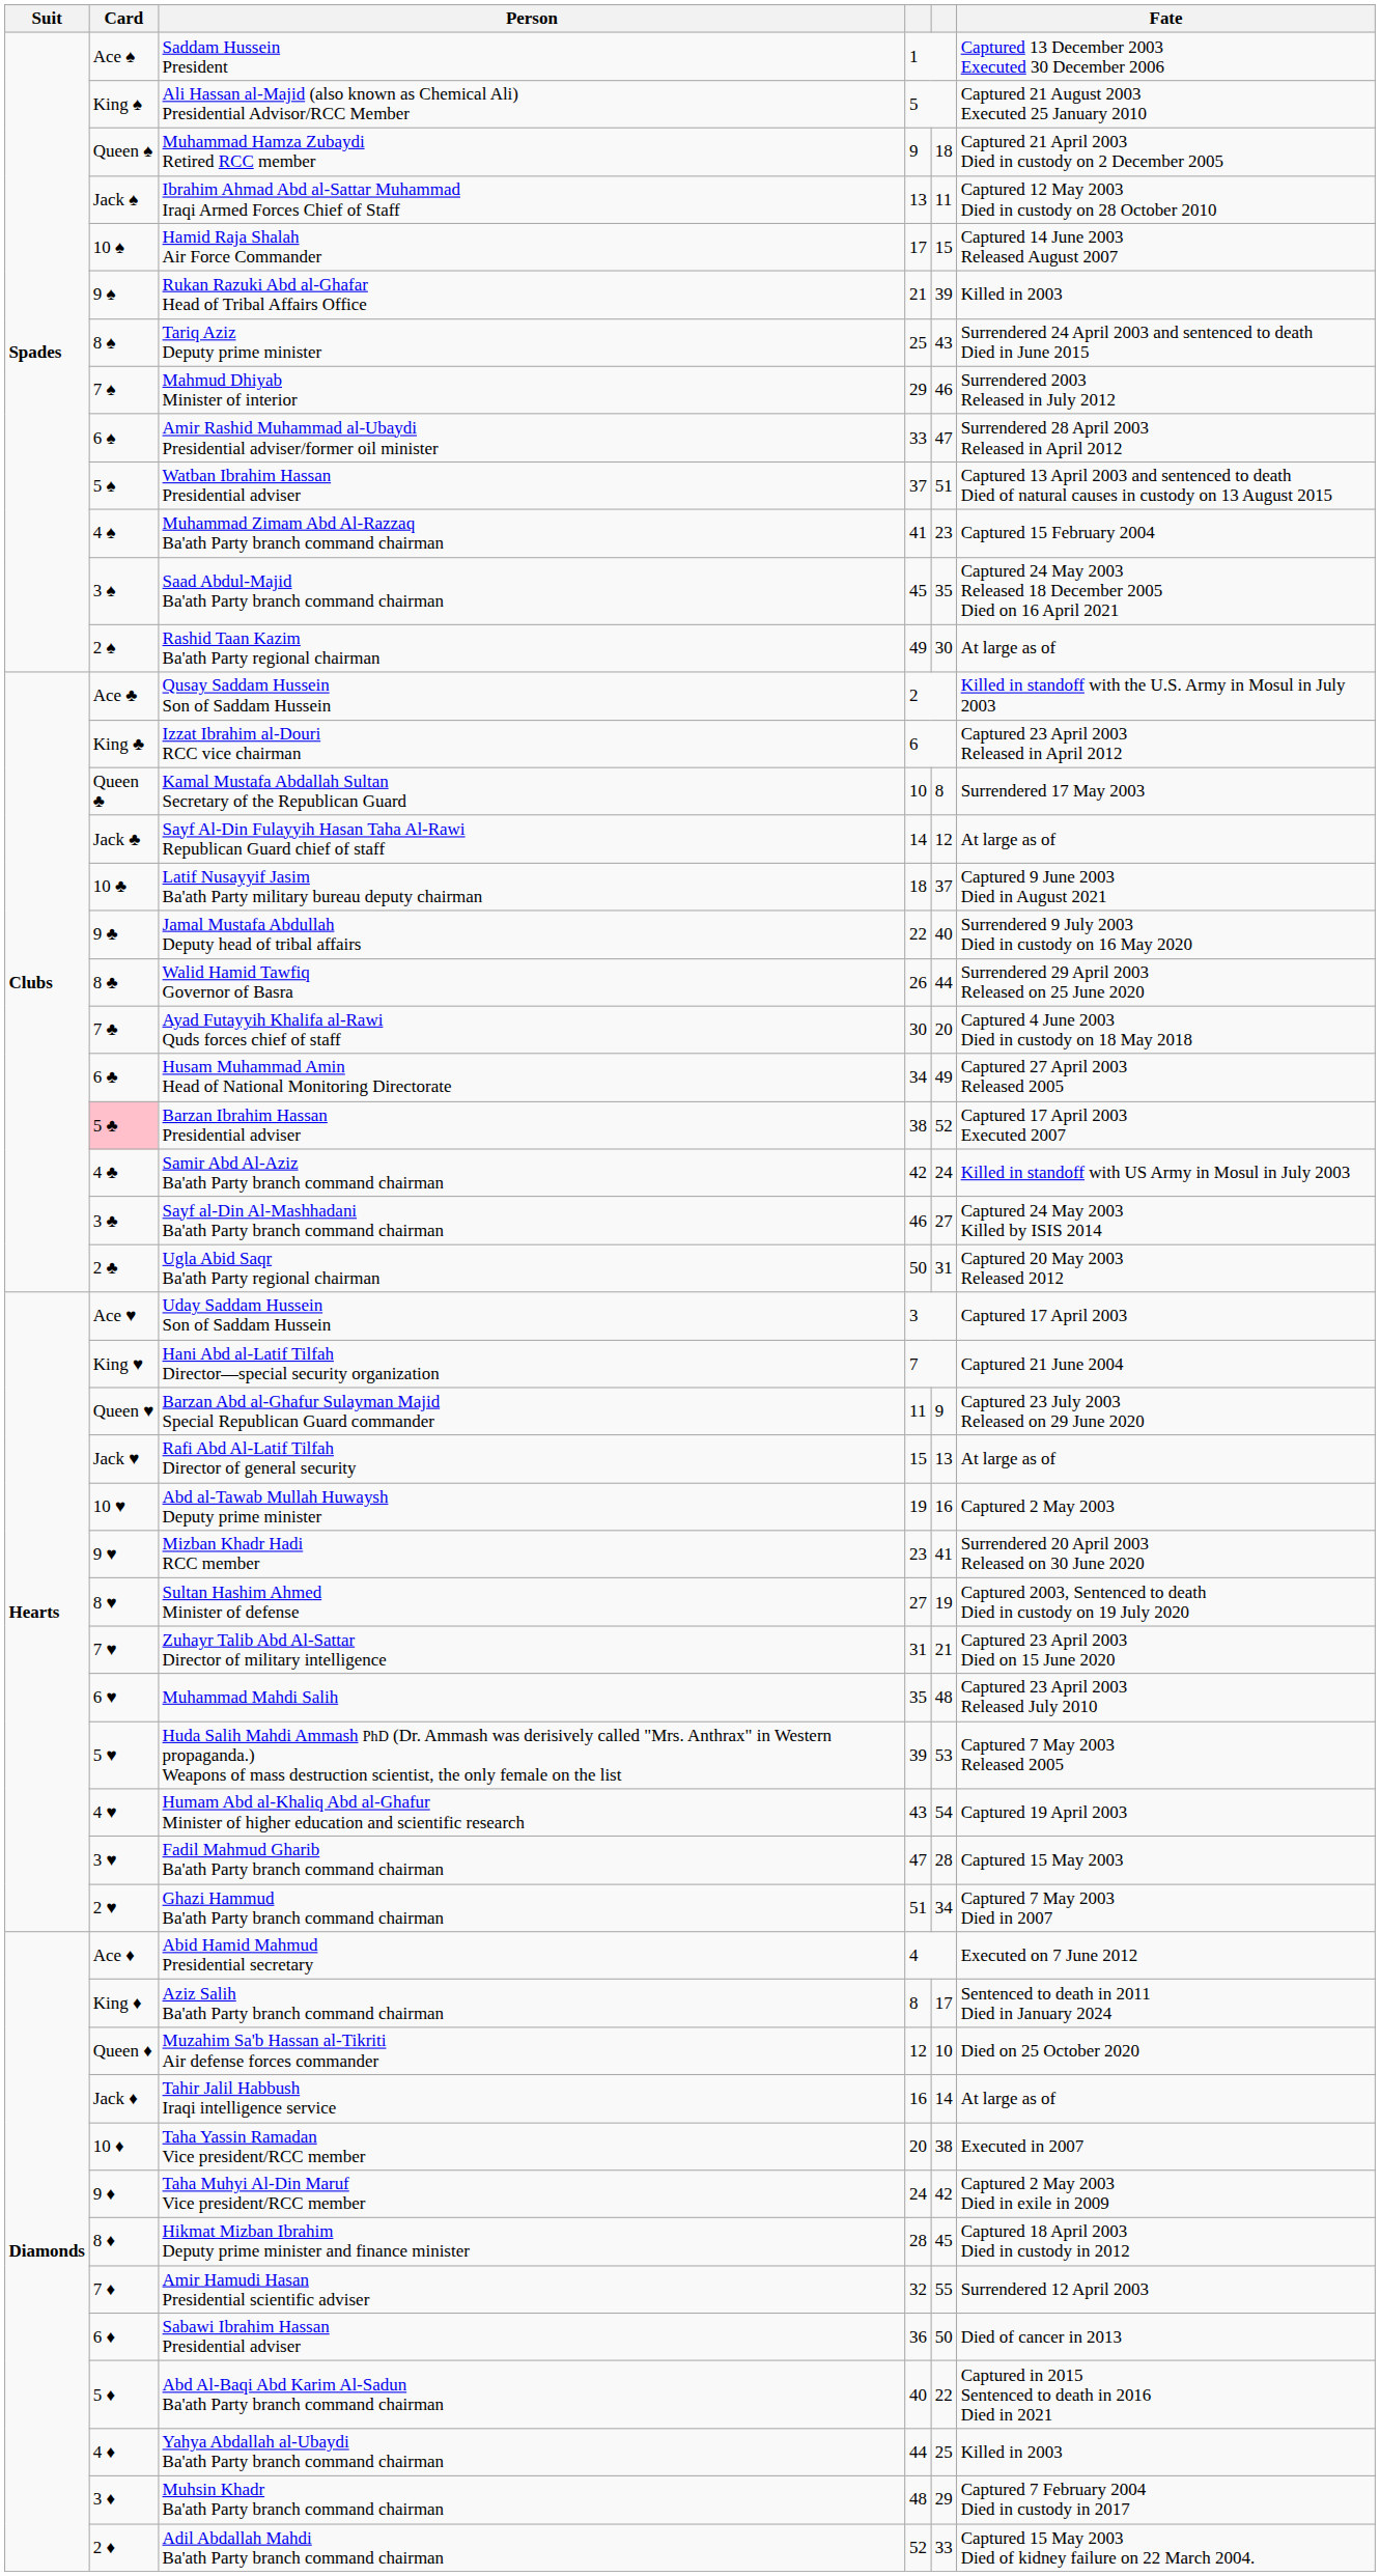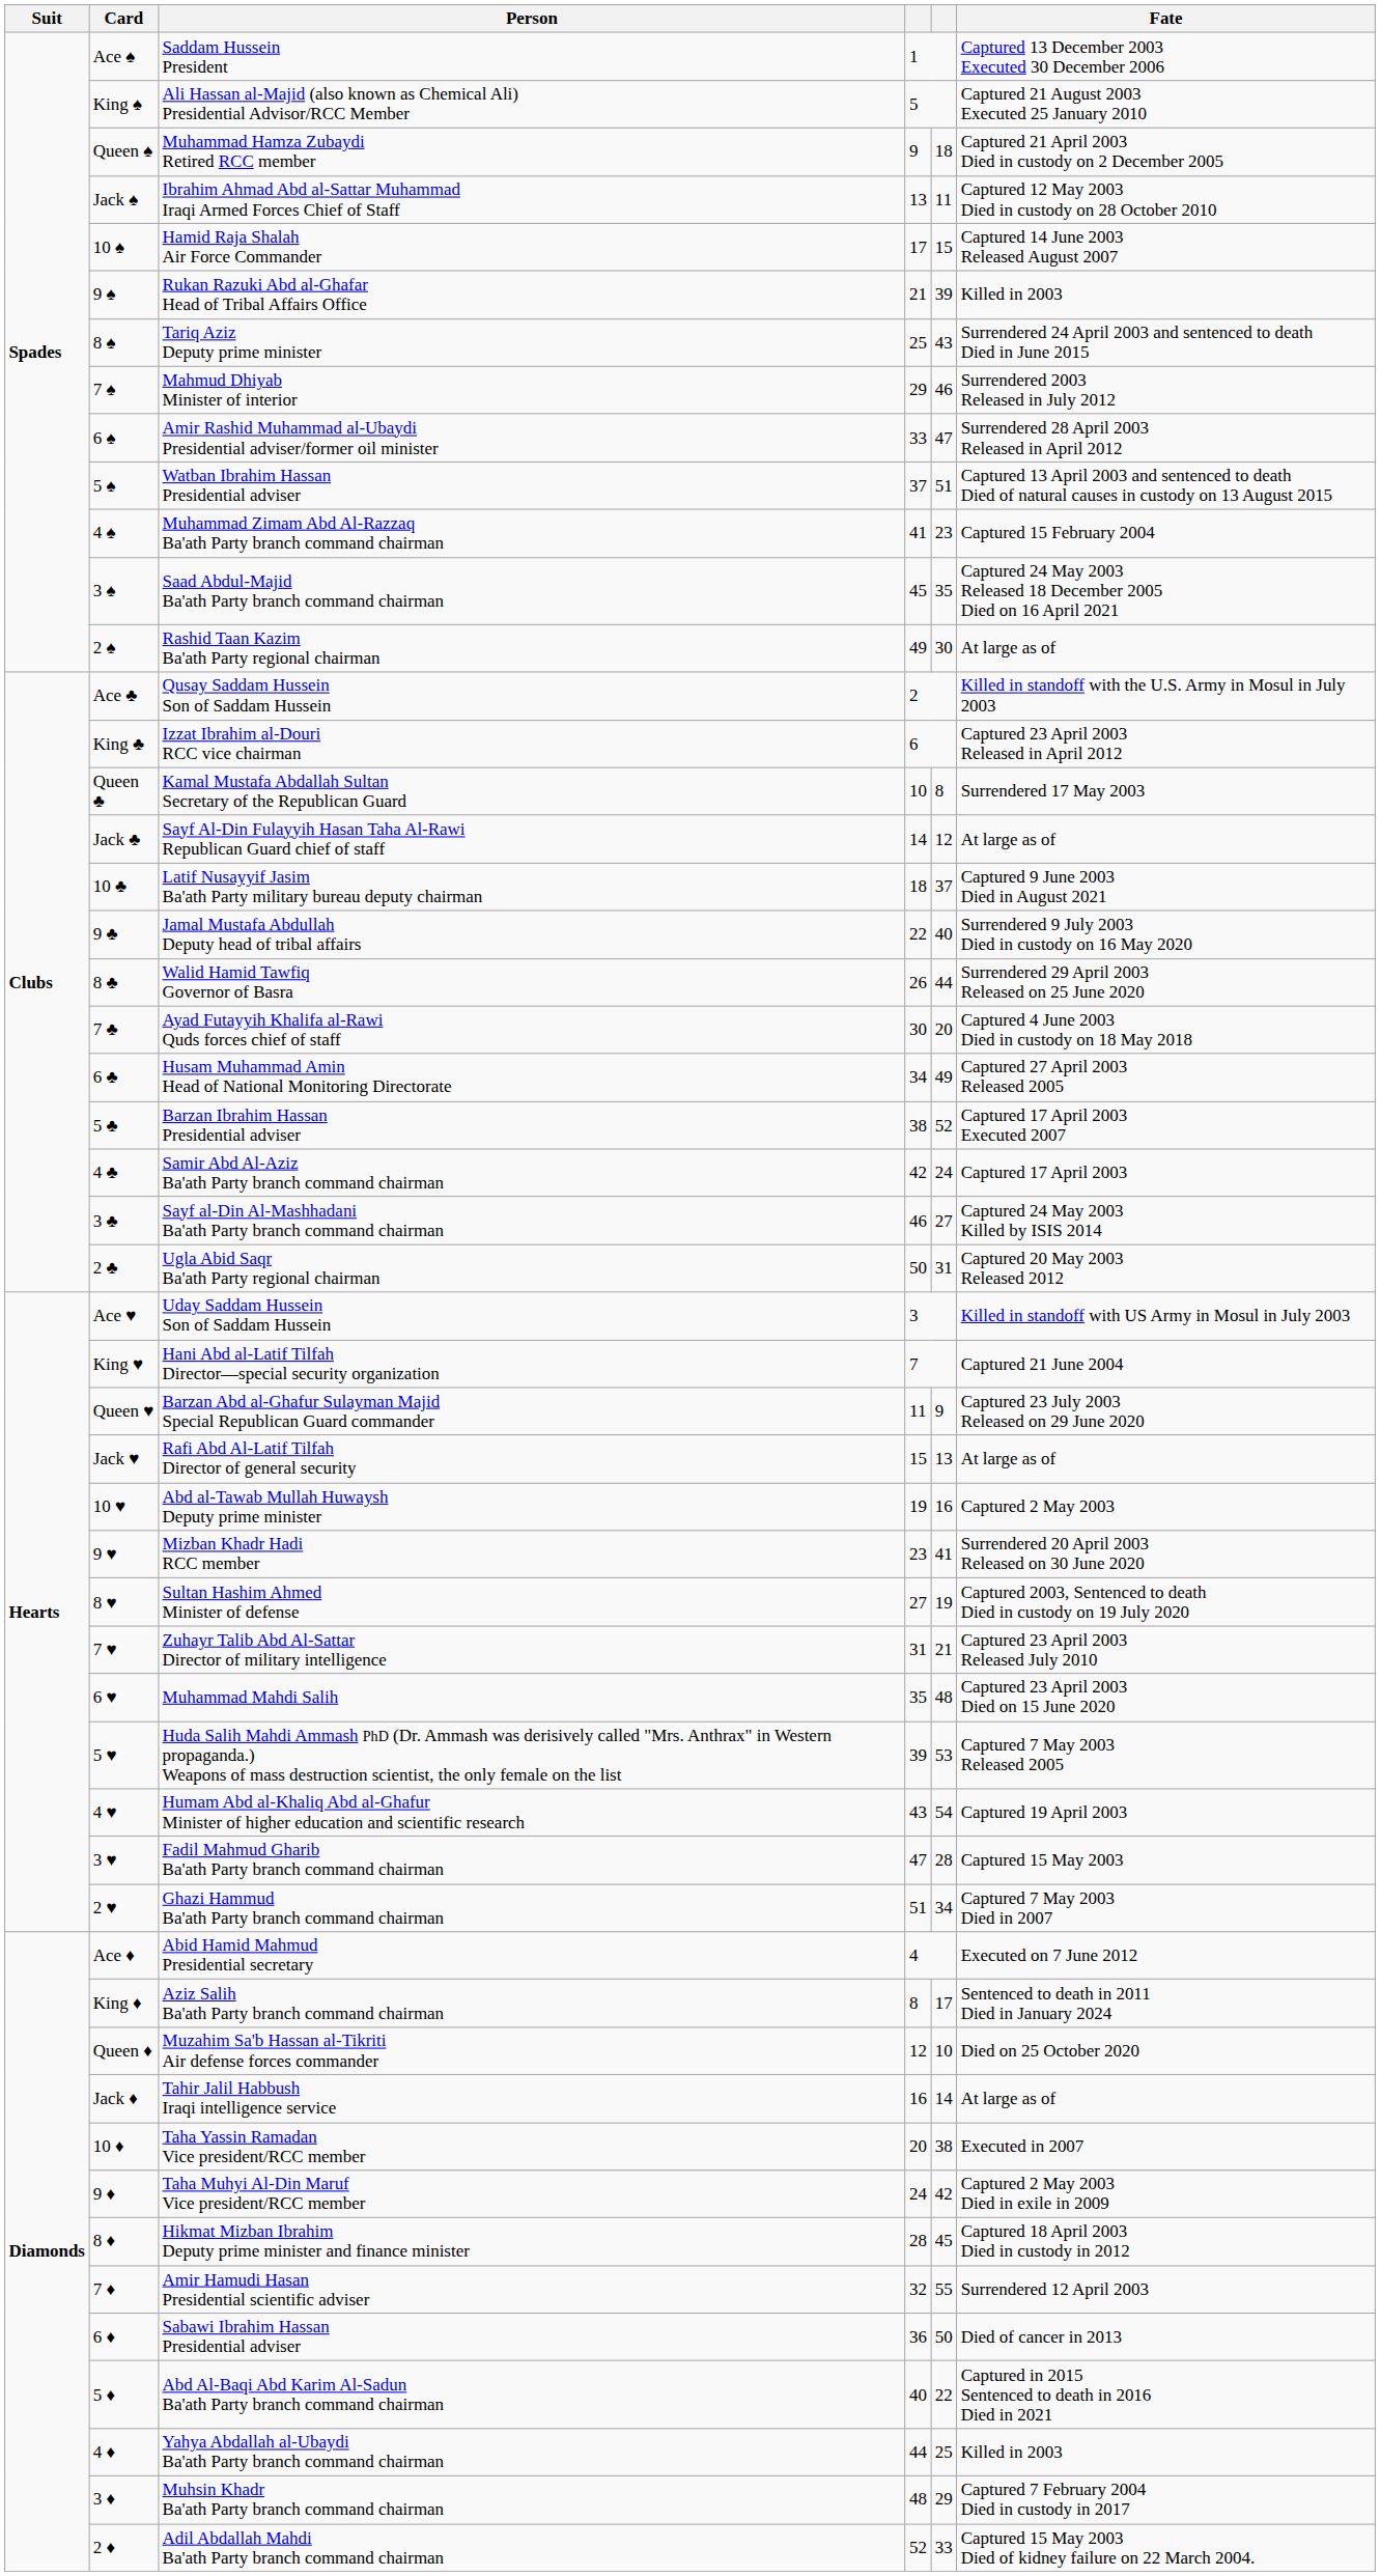 <table class="wikitable sortable">
 <tr>
 <th>Suit</th>
 <th>Card</th>
 <th>Person</th>
 <th></th>
 <th></th>
 <th>Fate</th>
 </tr>
 <tr>
 <td rowspan = "13"><strong>Spades</strong></td>
 <td data-sort-value="14 ♠">Ace ♠</td>
 <td><a href='#'>Saddam Hussein</a><br>President</td>
 <td colspan="2">1</td>
 <td><a href='#'>Captured</a> 13 December 2003<br><a href='#'>Executed</a> 30 December 2006</td>
 </tr>
 <tr>
 <td data-sort-value="13 ♠">King ♠</td>
 <td><a href='#'>Ali Hassan al-Majid</a> (also known as Chemical Ali)<br>Presidential Advisor/RCC Member</td>
 <td colspan="2">5</td>
 <td>Captured 21 August 2003<br>Executed 25 January 2010</td>
 </tr>
 <tr>
 <td data-sort-value="12 ♠">Queen ♠</td>
 <td><a href='#'>Muhammad Hamza Zubaydi</a><br>Retired <a href='#'>RCC</a> member</td>
 <td>9</td>
 <td>18</td>
 <td>Captured 21 April 2003<br>Died in custody on 2 December 2005</td>
 </tr>
 <tr>
 <td data-sort-value="11 ♠">Jack ♠</td>
 <td><a href='#'>Ibrahim Ahmad Abd al-Sattar Muhammad</a><br>Iraqi Armed Forces Chief of Staff</td>
 <td>13</td>
 <td>11</td>
 <td>Captured 12 May 2003<br>Died in custody on 28 October 2010</td>
 </tr>
 <tr>
 <td>10 ♠</td>
 <td><a href='#'>Hamid Raja Shalah</a><br>Air Force Commander</td>
 <td>17</td>
 <td>15</td>
 <td>Captured 14 June 2003<br>Released August 2007</td>
 </tr>
 <tr>
 <td>9 ♠</td>
 <td><a href='#'>Rukan Razuki Abd al-Ghafar</a><br>Head of Tribal Affairs Office</td>
 <td>21</td>
 <td>39</td>
 <td>Killed in 2003</td>
 </tr>
 <tr>
 <td>8 ♠</td>
 <td><a href='#'>Tariq Aziz</a><br>Deputy prime minister</td>
 <td>25</td>
 <td>43</td>
 <td>Surrendered 24 April 2003 and sentenced to death<br>Died in June 2015</td>
 </tr>
 <tr>
 <td>7 ♠</td>
 <td><a href='#'>Mahmud Dhiyab</a><br>Minister of interior</td>
 <td>29</td>
 <td>46</td>
 <td>Surrendered 2003<br>Released in July 2012</td>
 </tr>
 <tr>
 <td>6 ♠</td>
 <td><a href='#'>Amir Rashid Muhammad al-Ubaydi</a><br>Presidential adviser/former oil minister</td>
 <td>33</td>
 <td>47</td>
 <td>Surrendered 28 April 2003<br>Released in April 2012</td>
 </tr>
 <tr>
 <td>5 ♠</td>
 <td><a href='#'>Watban Ibrahim Hassan</a><br>Presidential adviser</td>
 <td>37</td>
 <td>51</td>
 <td>Captured 13 April 2003 and sentenced to death<br>Died of natural causes in custody on 13 August 2015</td>
 </tr>
 <tr>
 <td>4 ♠</td>
 <td><a href='#'>Muhammad Zimam Abd Al-Razzaq</a><br>Ba'ath Party branch command chairman</td>
 <td>41</td>
 <td>23</td>
 <td>Captured 15 February 2004</td>
 </tr>
 <tr>
 <td>3 ♠</td>
 <td><a href='#'>Saad Abdul-Majid</a><br>Ba'ath Party branch command chairman</td>
 <td>45</td>
 <td>35</td>
 <td>Captured 24 May 2003<br>Released 18 December 2005<br>Died on 16 April 2021</td>
 </tr>
 <tr>
 <td>2 ♠</td>
 <td><a href='#'>Rashid Taan Kazim</a><br>Ba'ath Party regional chairman</td>
 <td>49</td>
 <td>30</td>
 <td>At large as of </td>
 </tr>
 <tr>
 <td rowspan = "13"><strong>Clubs</strong></td>
 <td data-sort-value="14 ♣">Ace ♣</td>
 <td><a href='#'>Qusay Saddam Hussein</a><br>Son of Saddam Hussein</td>
 <td colspan="2">2</td>
 <td><a href='#'>Killed in standoff</a> with the U.S. Army in Mosul in July 2003</td>
 </tr>
 <tr>
 <td data-sort-value="13 ♣">King ♣</td>
 <td><a href='#'>Izzat Ibrahim al-Douri</a><br>RCC vice chairman</td>
 <td colspan="2">6</td>
 <td>Captured 23 April 2003<br>Released in April 2012</td>
 </tr>
 <tr>
 <td data-sort-value="12 ♣">Queen ♣</td>
 <td><a href='#'>Kamal Mustafa Abdallah Sultan</a><br>Secretary of the Republican Guard</td>
 <td>10</td>
 <td>8</td>
 <td>Surrendered 17 May 2003</td>
 </tr>
 <tr>
 <td data-sort-value="11 ♣">Jack ♣</td>
 <td><a href='#'>Sayf Al-Din Fulayyih Hasan Taha Al-Rawi</a><br>Republican Guard chief of staff</td>
 <td>14</td>
 <td>12</td>
 <td>At large as of </td>
 </tr>
 <tr>
 <td>10 ♣</td>
 <td><a href='#'>Latif Nusayyif Jasim</a><br>Ba'ath Party military bureau deputy chairman</td>
 <td>18</td>
 <td>37</td>
 <td>Captured 9 June 2003<br>Died in August 2021</td>
 </tr>
 <tr>
 <td>9 ♣</td>
 <td><a href='#'>Jamal Mustafa Abdullah</a><br>Deputy head of tribal affairs</td>
 <td>22</td>
 <td>40</td>
 <td>Surrendered 9 July 2003<br>Died in custody on 16 May 2020</td>
 </tr>
 <tr>
 <td>8 ♣</td>
 <td><a href='#'>Walid Hamid Tawfiq</a><br>Governor of Basra</td>
 <td>26</td>
 <td>44</td>
 <td>Surrendered 29 April 2003<br>Released on 25 June 2020</td>
 </tr>
 <tr>
 <td>7 ♣</td>
 <td><a href='#'>Ayad Futayyih Khalifa al-Rawi</a><br>Quds forces chief of staff</td>
 <td>30</td>
 <td>20</td>
 <td>Captured 4 June 2003<br>Died in custody on 18 May 2018</td>
 </tr>
 <tr>
 <td>6 ♣</td>
 <td><a href='#'>Husam Muhammad Amin</a><br>Head of National Monitoring Directorate</td>
 <td>34</td>
 <td>49</td>
 <td>Captured 27 April 2003<br>Released 2005</td>
 </tr>
 <tr>
-<td style="background: pink;">5 ♣</td>
+<td>5 ♣</td>
 <td><a href='#'>Barzan Ibrahim Hassan</a><br>Presidential adviser</td>
 <td>38</td>
 <td>52</td>
 <td>Captured 17 April 2003<br>Executed 2007</td>
 </tr>
 <tr>
 <td>4 ♣</td>
 <td><a href='#'>Samir Abd Al-Aziz</a><br>Ba'ath Party branch command chairman</td>
 <td>42</td>
 <td>24</td>
-<td><a href='#'>Killed in standoff</a> with US Army in Mosul in July 2003</td>
+<td>Captured 17 April 2003</td>
 </tr>
 <tr>
 <td>3 ♣</td>
 <td><a href='#'>Sayf al-Din Al-Mashhadani</a><br>Ba'ath Party branch command chairman</td>
 <td>46</td>
 <td>27</td>
 <td>Captured 24 May 2003<br>Killed by ISIS 2014</td>
 </tr>
 <tr>
 <td>2 ♣</td>
 <td><a href='#'>Ugla Abid Saqr</a><br>Ba'ath Party regional chairman</td>
 <td>50</td>
 <td>31</td>
 <td>Captured 20 May 2003<br>Released 2012</td>
 </tr>
 <tr>
 <td rowspan = "13"><strong>Hearts</strong></td>
 <td data-sort-value="14 ♥">Ace <span>♥</span></td>
 <td><a href='#'>Uday Saddam Hussein</a><br>Son of Saddam Hussein</td>
 <td colspan="2">3</td>
-<td>Captured 17 April 2003</td>
+<td><a href='#'>Killed in standoff</a> with US Army in Mosul in July 2003</td>
 </tr>
 <tr>
 <td data-sort-value="13 ♥">King <span>♥</span></td>
 <td><a href='#'>Hani Abd al-Latif Tilfah</a><br>Director—special security organization</td>
 <td colspan="2">7</td>
 <td>Captured 21 June 2004</td>
 </tr>
 <tr>
 <td data-sort-value="12 ♥">Queen <span>♥</span></td>
 <td><a href='#'>Barzan Abd al-Ghafur Sulayman Majid</a><br>Special Republican Guard commander</td>
 <td>11</td>
 <td>9</td>
 <td>Captured 23 July 2003<br>Released on 29 June 2020</td>
 </tr>
 <tr>
 <td data-sort-value="11 ♥">Jack <span>♥</span></td>
 <td><a href='#'>Rafi Abd Al-Latif Tilfah</a><br>Director of general security</td>
 <td>15</td>
 <td>13</td>
 <td>At large as of </td>
 </tr>
 <tr>
 <td>10 <span>♥</span></td>
 <td><a href='#'>Abd al-Tawab Mullah Huwaysh</a><br>Deputy prime minister</td>
 <td>19</td>
 <td>16</td>
 <td>Captured 2 May 2003</td>
 </tr>
 <tr>
 <td>9 <span>♥</span></td>
 <td><a href='#'>Mizban Khadr Hadi</a><br>RCC member</td>
 <td>23</td>
 <td>41</td>
 <td>Surrendered 20 April 2003<br>Released on 30 June 2020</td>
 </tr>
 <tr>
 <td>8 <span>♥</span></td>
 <td><a href='#'>Sultan Hashim Ahmed</a><br>Minister of defense</td>
 <td>27</td>
 <td>19</td>
 <td>Captured 2003, Sentenced to death<br>Died in custody on 19 July 2020</td>
 </tr>
 <tr>
 <td>7 <span>♥</span></td>
 <td><a href='#'>Zuhayr Talib Abd Al-Sattar</a><br>Director of military intelligence</td>
 <td>31</td>
 <td>21</td>
-<td>Captured 23 April 2003<br>Died on 15 June 2020</td>
+<td>Captured 23 April 2003<br>Released July 2010</td>
 </tr>
 <tr>
 <td>6 <span>♥</span></td>
 <td><a href='#'>Muhammad Mahdi Salih</a></td>
 <td>35</td>
 <td>48</td>
-<td>Captured 23 April 2003<br>Released July 2010</td>
+<td>Captured 23 April 2003<br>Died on 15 June 2020</td>
 </tr>
 <tr>
 <td>5 <span>♥</span></td>
 <td><a href='#'>Huda Salih Mahdi Ammash</a> <small>PhD</small> (Dr. Ammash was derisively called "Mrs. Anthrax" in Western propaganda.)<br>Weapons of mass destruction scientist, the only female on the list</td>
 <td>39</td>
 <td>53</td>
 <td>Captured 7 May 2003<br>Released 2005</td>
 </tr>
 <tr>
 <td>4 <span>♥</span></td>
 <td><a href='#'>Humam Abd al-Khaliq Abd al-Ghafur</a><br>Minister of higher education and scientific research</td>
 <td>43</td>
 <td>54</td>
 <td>Captured 19 April 2003</td>
 </tr>
 <tr>
 <td>3 <span>♥</span></td>
 <td><a href='#'>Fadil Mahmud Gharib</a><br>Ba'ath Party branch command chairman</td>
 <td>47</td>
 <td>28</td>
 <td>Captured 15 May 2003<br></td>
 </tr>
 <tr>
 <td>2 <span>♥</span></td>
 <td><a href='#'>Ghazi Hammud</a><br>Ba'ath Party branch command chairman</td>
 <td>51</td>
 <td>34</td>
 <td>Captured 7 May 2003<br>Died in 2007</td>
 </tr>
 <tr>
 <td rowspan = "13"><strong>Diamonds</strong></td>
 <td data-sort-value="14 ♦">Ace <span>♦</span></td>
 <td><a href='#'>Abid Hamid Mahmud</a><br>Presidential secretary</td>
 <td colspan="2">4</td>
 <td>Executed on 7 June 2012</td>
 </tr>
 <tr>
 <td data-sort-value="13 ♦">King <span>♦</span></td>
 <td><a href='#'>Aziz Salih</a><br>Ba'ath Party branch command chairman</td>
 <td>8</td>
 <td>17</td>
 <td>Sentenced to death in 2011<br>Died in January 2024</td>
 </tr>
 <tr>
 <td data-sort-value="12 ♦">Queen <span>♦</span></td>
 <td><a href='#'>Muzahim Sa'b Hassan al-Tikriti</a><br>Air defense forces commander</td>
 <td>12</td>
 <td>10</td>
 <td>Died on 25 October 2020</td>
 </tr>
 <tr>
 <td data-sort-value="11 ♦">Jack <span>♦</span></td>
 <td><a href='#'>Tahir Jalil Habbush</a><br>Iraqi intelligence service</td>
 <td>16</td>
 <td>14</td>
 <td>At large as of </td>
 </tr>
 <tr>
 <td>10 <span>♦</span></td>
 <td><a href='#'>Taha Yassin Ramadan</a><br>Vice president/RCC member</td>
 <td>20</td>
 <td>38</td>
 <td>Executed in 2007</td>
 </tr>
 <tr>
 <td>9 <span>♦</span></td>
 <td><a href='#'>Taha Muhyi Al-Din Maruf</a><br>Vice president/RCC member</td>
 <td>24</td>
 <td>42</td>
 <td>Captured 2 May 2003<br>Died in exile in 2009</td>
 </tr>
 <tr>
 <td>8 <span>♦</span></td>
 <td><a href='#'>Hikmat Mizban Ibrahim</a><br>Deputy prime minister and finance minister</td>
 <td>28</td>
 <td>45</td>
 <td>Captured 18 April 2003<br>Died in custody in 2012</td>
 </tr>
 <tr>
 <td>7 <span>♦</span></td>
 <td><a href='#'>Amir Hamudi Hasan</a><br>Presidential scientific adviser</td>
 <td>32</td>
 <td>55</td>
 <td>Surrendered 12 April 2003</td>
 </tr>
 <tr>
 <td>6 <span>♦</span></td>
 <td><a href='#'>Sabawi Ibrahim Hassan</a><br>Presidential adviser</td>
 <td>36</td>
 <td>50</td>
 <td>Died of cancer in 2013</td>
 </tr>
 <tr>
 <td>5 <span>♦</span></td>
 <td><a href='#'>Abd Al-Baqi Abd Karim Al-Sadun</a><br>Ba'ath Party branch command chairman</td>
 <td>40</td>
 <td>22</td>
 <td>Captured in 2015<br>Sentenced to death in 2016<br>Died in 2021</td>
 </tr>
 <tr>
 <td>4 <span>♦</span></td>
 <td><a href='#'>Yahya Abdallah al-Ubaydi</a><br>Ba'ath Party branch command chairman</td>
 <td>44</td>
 <td>25</td>
 <td>Killed in 2003</td>
 </tr>
 <tr>
 <td>3 <span>♦</span></td>
 <td><a href='#'>Muhsin Khadr</a><br>Ba'ath Party branch command chairman</td>
 <td>48</td>
 <td>29</td>
 <td>Captured 7 February 2004<br>Died in custody in 2017</td>
 </tr>
 <tr>
 <td>2 <span>♦</span></td>
 <td><a href='#'>Adil Abdallah Mahdi</a><br>Ba'ath Party branch command chairman</td>
 <td>52</td>
 <td>33</td>
 <td>Captured 15 May 2003<br>Died of kidney failure on 22 March 2004.</td>
 </tr>
 </table>
